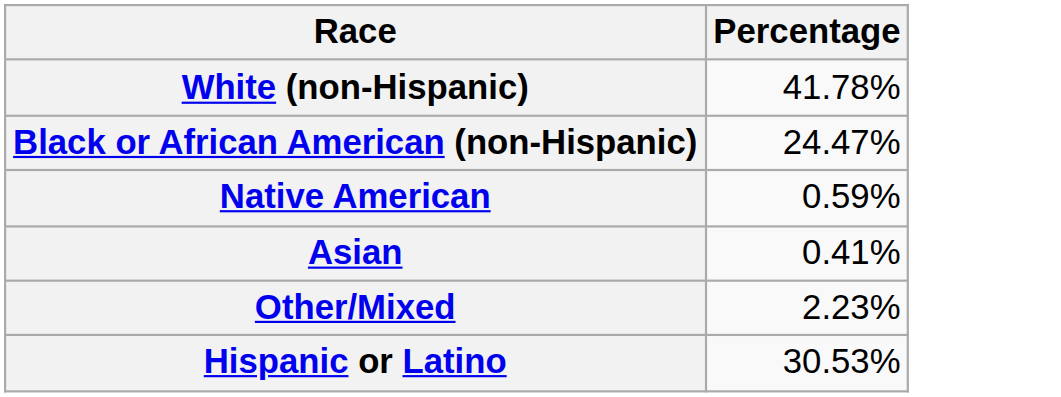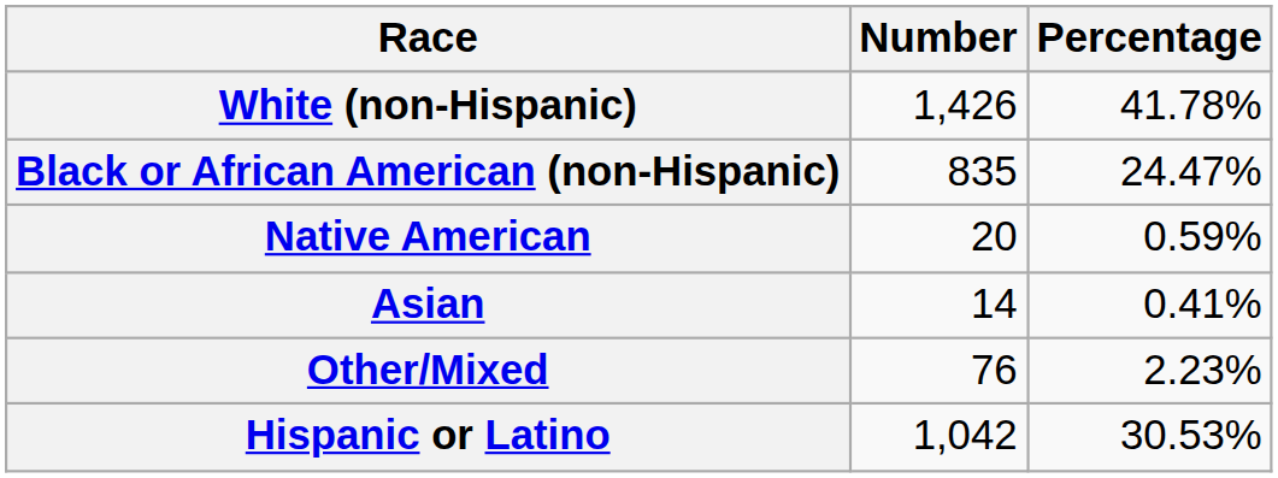 <table class="wikitable" style="text-align:right">
 <tr>
 <th scope="col">Race</th>
+<th scope="col">Number</th>
 <th scope="col">Percentage</th>
 </tr>
 <tr>
 <th scope="row"><a href='#'>White</a> (non-Hispanic)</th>
+<td>1,426</td>
 <td>41.78%</td>
 </tr>
 <tr>
 <th scope="row"><a href='#'>Black or African American</a> (non-Hispanic)</th>
+<td>835</td>
 <td>24.47%</td>
 </tr>
 <tr>
 <th scope="row"><a href='#'>Native American</a></th>
+<td>20</td>
 <td>0.59%</td>
 </tr>
 <tr>
 <th scope="row"><a href='#'>Asian</a></th>
+<td>14</td>
 <td>0.41%</td>
 </tr>
 <tr>
 <th scope="row"><a href='#'>Other/Mixed</a></th>
+<td>76</td>
 <td>2.23%</td>
 </tr>
 <tr>
 <th scope="row"><a href='#'>Hispanic</a> or <a href='#'>Latino</a></th>
+<td>1,042</td>
 <td>30.53%</td>
 </tr>
 </table>
